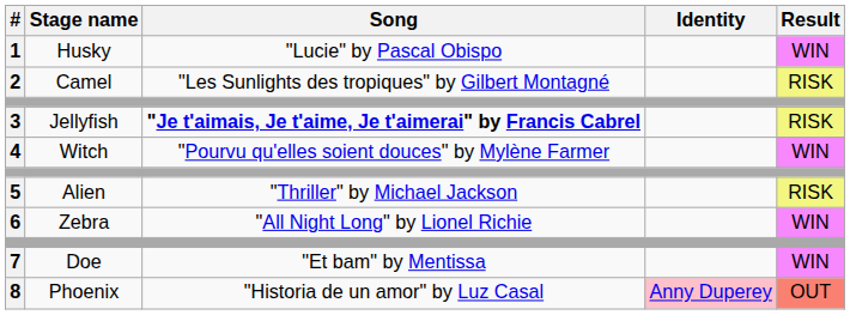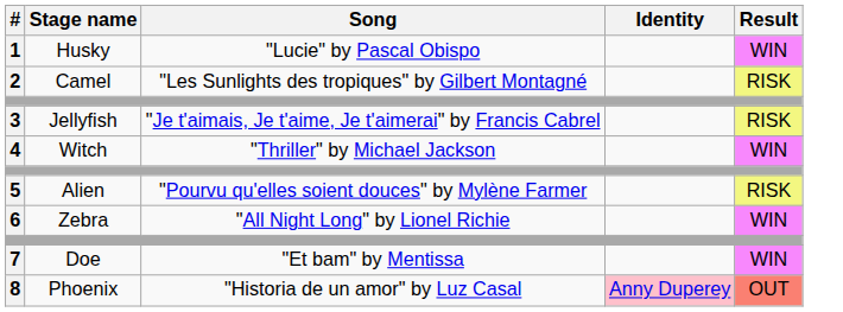 <table class="wikitable plainrowheaders" style="text-align: center;">
 <tr>
 <th>#</th>
 <th>Stage name</th>
 <th>Song</th>
 <th>Identity</th>
 <th>Result</th>
 </tr>
 <tr>
 <th>1</th>
 <td>Husky</td>
 <td>"Lucie" by <a href='#'>Pascal Obispo</a></td>
 <td></td>
 <td bgcolor="#F888FD">WIN</td>
 </tr>
 <tr>
 <th>2</th>
 <td>Camel</td>
 <td>"Les Sunlights des tropiques" by <a href='#'>Gilbert Montagné</a></td>
 <td></td>
 <td bgcolor="#F3F781">RISK</td>
 </tr>
 <tr>
 <td colspan="5" style="background:darkgray"></td>
 </tr>
 <tr>
 <th>3</th>
 <td>Jellyfish</td>
-<td><strong>"<a href='#'>Je t'aimais, Je t'aime, Je t'aimerai</a>" by <a href='#'>Francis Cabrel</a></strong></td>
+<td>"<a href='#'>Je t'aimais, Je t'aime, Je t'aimerai</a>" by <a href='#'>Francis Cabrel</a></td>
 <td></td>
 <td bgcolor="#F3F781">RISK</td>
 </tr>
 <tr>
 <th>4</th>
 <td>Witch</td>
-<td>"<a href='#'>Pourvu qu'elles soient douces</a>" by <a href='#'>Mylène Farmer</a></td>
+<td>"<a href='#'>Thriller</a>" by <a href='#'>Michael Jackson</a></td>
 <td></td>
 <td bgcolor="#F888FD">WIN</td>
 </tr>
 <tr>
 <td colspan="5" style="background:darkgray"></td>
 </tr>
 <tr>
 <th>5</th>
 <td>Alien</td>
-<td>"<a href='#'>Thriller</a>" by <a href='#'>Michael Jackson</a></td>
+<td>"<a href='#'>Pourvu qu'elles soient douces</a>" by <a href='#'>Mylène Farmer</a></td>
 <td></td>
 <td bgcolor="#F3F781">RISK</td>
 </tr>
 <tr>
 <th>6</th>
 <td>Zebra</td>
 <td>"<a href='#'>All Night Long</a>" by <a href='#'>Lionel Richie</a></td>
 <td></td>
 <td bgcolor="#F888FD">WIN</td>
 </tr>
 <tr>
 <td colspan="5" style="background:darkgray"></td>
 </tr>
 <tr>
 <th>7</th>
 <td>Doe</td>
 <td>"Et bam" by <a href='#'>Mentissa</a></td>
 <td></td>
 <td bgcolor="#F888FD">WIN</td>
 </tr>
 <tr>
 <th>8</th>
 <td>Phoenix</td>
 <td>"Historia de un amor" by <a href='#'>Luz Casal</a></td>
 <td style="background: pink;"><a href='#'>Anny Duperey</a></td>
 <td bgcolor=salmon>OUT</td>
 </tr>
 </table>
